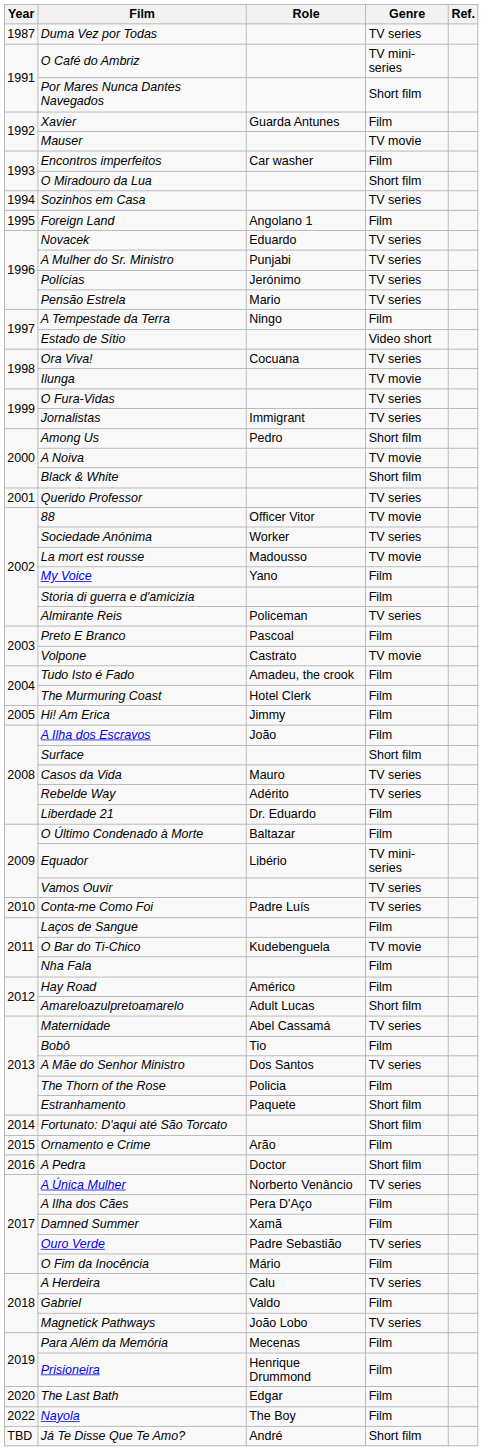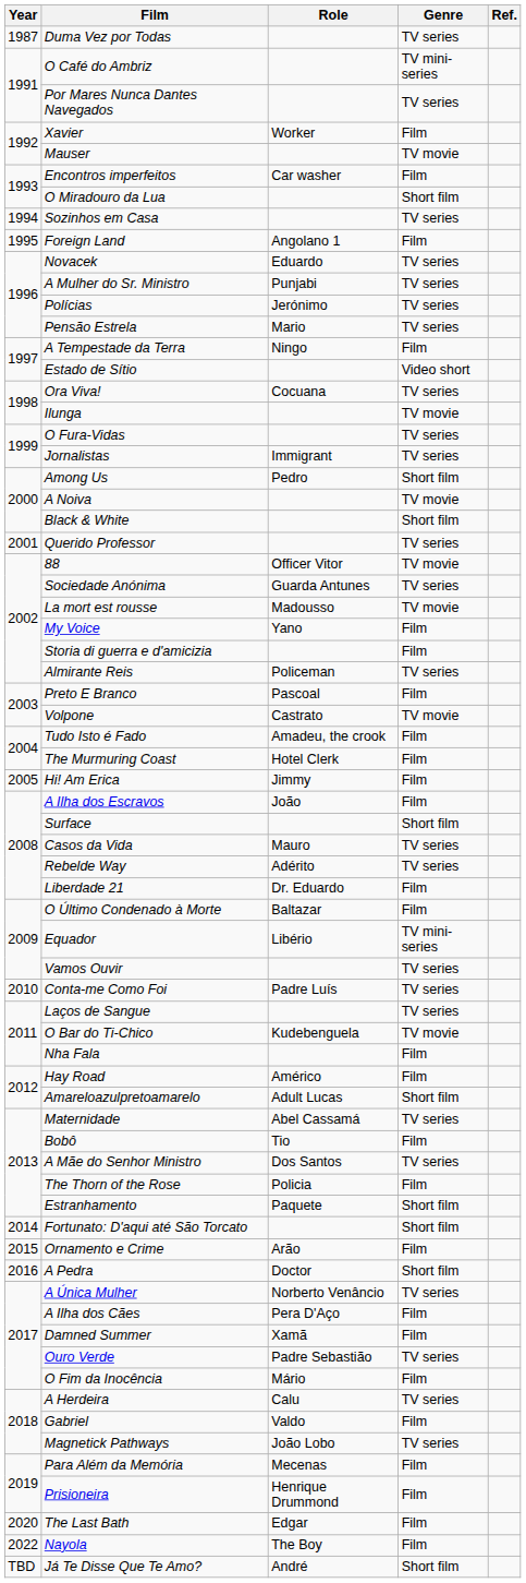 <table class="wikitable">
 <tr>
 <th>Year</th>
 <th>Film</th>
 <th>Role</th>
 <th>Genre</th>
 <th>Ref.</th>
 </tr>
 <tr>
 <td>1987</td>
 <td><em>Duma Vez por Todas</em></td>
 <td></td>
 <td>TV series</td>
 <td></td>
 </tr>
 <tr>
 <td rowspan="2">1991</td>
 <td><em>O Café do Ambriz</em></td>
 <td></td>
 <td>TV mini-series</td>
 <td></td>
 </tr>
 <tr>
 <td><em>Por Mares Nunca Dantes Navegados</em></td>
 <td></td>
-<td>Short film</td>
+<td>TV series</td>
 <td></td>
 </tr>
 <tr>
 <td rowspan="2">1992</td>
 <td><em>Xavier</em></td>
-<td>Guarda Antunes</td>
+<td>Worker</td>
 <td>Film</td>
 <td></td>
 </tr>
 <tr>
 <td><em>Mauser</em></td>
 <td></td>
 <td>TV movie</td>
 <td></td>
 </tr>
 <tr>
 <td rowspan="2">1993</td>
 <td><em>Encontros imperfeitos</em></td>
 <td>Car washer</td>
 <td>Film</td>
 <td></td>
 </tr>
 <tr>
 <td><em>O Miradouro da Lua</em></td>
 <td></td>
 <td>Short film</td>
 <td></td>
 </tr>
 <tr>
 <td>1994</td>
 <td><em>Sozinhos em Casa</em></td>
 <td></td>
 <td>TV series</td>
 <td></td>
 </tr>
 <tr>
 <td>1995</td>
 <td><em>Foreign Land</em></td>
 <td>Angolano 1</td>
 <td>Film</td>
 <td></td>
 </tr>
 <tr>
 <td rowspan="4">1996</td>
 <td><em>Novacek</em></td>
 <td>Eduardo</td>
 <td>TV series</td>
 <td></td>
 </tr>
 <tr>
 <td><em>A Mulher do Sr. Ministro</em></td>
 <td>Punjabi</td>
 <td>TV series</td>
 <td></td>
 </tr>
 <tr>
 <td><em>Polícias</em></td>
 <td>Jerónimo</td>
 <td>TV series</td>
 <td></td>
 </tr>
 <tr>
 <td><em>Pensão Estrela</em></td>
 <td>Mario</td>
 <td>TV series</td>
 <td></td>
 </tr>
 <tr>
 <td rowspan="2">1997</td>
 <td><em>A Tempestade da Terra</em></td>
 <td>Ningo</td>
 <td>Film</td>
 <td></td>
 </tr>
 <tr>
 <td><em>Estado de Sítio</em></td>
 <td></td>
 <td>Video short</td>
 <td></td>
 </tr>
 <tr>
 <td rowspan="2">1998</td>
 <td><em>Ora Viva!</em></td>
 <td>Cocuana</td>
 <td>TV series</td>
 <td></td>
 </tr>
 <tr>
 <td><em>Ilunga</em></td>
 <td></td>
 <td>TV movie</td>
 <td></td>
 </tr>
 <tr>
 <td rowspan="2">1999</td>
 <td><em>O Fura-Vidas</em></td>
 <td></td>
 <td>TV series</td>
 <td></td>
 </tr>
 <tr>
 <td><em>Jornalistas</em></td>
 <td>Immigrant</td>
 <td>TV series</td>
 <td></td>
 </tr>
 <tr>
 <td rowspan="3">2000</td>
 <td><em>Among Us</em></td>
 <td>Pedro</td>
 <td>Short film</td>
 <td></td>
 </tr>
 <tr>
 <td><em>A Noiva</em></td>
 <td></td>
 <td>TV movie</td>
 <td></td>
 </tr>
 <tr>
 <td><em>Black & White</em></td>
 <td></td>
 <td>Short film</td>
 <td></td>
 </tr>
 <tr>
 <td>2001</td>
 <td><em>Querido Professor</em></td>
 <td></td>
 <td>TV series</td>
 <td></td>
 </tr>
 <tr>
 <td rowspan="6">2002</td>
 <td><em>88</em></td>
 <td>Officer Vitor</td>
 <td>TV movie</td>
 <td></td>
 </tr>
 <tr>
 <td><em>Sociedade Anónima</em></td>
-<td>Worker</td>
+<td>Guarda Antunes</td>
 <td>TV series</td>
 <td></td>
 </tr>
 <tr>
 <td><em>La mort est rousse</em></td>
 <td>Madousso</td>
 <td>TV movie</td>
 <td></td>
 </tr>
 <tr>
 <td><em><a href='#'>My Voice</a></em></td>
 <td>Yano</td>
 <td>Film</td>
 <td></td>
 </tr>
 <tr>
 <td><em>Storia di guerra e d'amicizia</em></td>
 <td></td>
 <td>Film</td>
 <td></td>
 </tr>
 <tr>
 <td><em>Almirante Reis</em></td>
 <td>Policeman</td>
 <td>TV series</td>
 <td></td>
 </tr>
 <tr>
 <td rowspan="2">2003</td>
 <td><em>Preto E Branco</em></td>
 <td>Pascoal</td>
 <td>Film</td>
 <td></td>
 </tr>
 <tr>
 <td><em>Volpone</em></td>
 <td>Castrato</td>
 <td>TV movie</td>
 <td></td>
 </tr>
 <tr>
 <td rowspan="2">2004</td>
 <td><em>Tudo Isto é Fado</em></td>
 <td>Amadeu, the crook</td>
 <td>Film</td>
 <td></td>
 </tr>
 <tr>
 <td><em>The Murmuring Coast</em></td>
 <td>Hotel Clerk</td>
 <td>Film</td>
 <td></td>
 </tr>
 <tr>
 <td>2005</td>
 <td><em>Hi! Am Erica</em></td>
 <td>Jimmy</td>
 <td>Film</td>
 <td></td>
 </tr>
 <tr>
 <td rowspan="5">2008</td>
 <td><em><a href='#'>A Ilha dos Escravos</a></em></td>
 <td>João</td>
 <td>Film</td>
 <td></td>
 </tr>
 <tr>
 <td><em>Surface</em></td>
 <td></td>
 <td>Short film</td>
 <td></td>
 </tr>
 <tr>
 <td><em>Casos da Vida</em></td>
 <td>Mauro</td>
 <td>TV series</td>
 <td></td>
 </tr>
 <tr>
 <td><em>Rebelde Way</em></td>
 <td>Adérito</td>
 <td>TV series</td>
 <td></td>
 </tr>
 <tr>
 <td><em>Liberdade 21</em></td>
 <td>Dr. Eduardo</td>
 <td>Film</td>
 <td></td>
 </tr>
 <tr>
 <td rowspan="3">2009</td>
 <td><em>O Último Condenado à Morte</em></td>
 <td>Baltazar</td>
 <td>Film</td>
 <td></td>
 </tr>
 <tr>
 <td><em>Equador</em></td>
 <td>Libério</td>
 <td>TV mini-series</td>
 <td></td>
 </tr>
 <tr>
 <td><em>Vamos Ouvir</em></td>
 <td></td>
 <td>TV series</td>
 <td></td>
 </tr>
 <tr>
 <td>2010</td>
 <td><em>Conta-me Como Foi</em></td>
 <td>Padre Luís</td>
 <td>TV series</td>
 <td></td>
 </tr>
 <tr>
 <td rowspan="3">2011</td>
 <td><em>Laços de Sangue</em></td>
 <td></td>
-<td>Film</td>
+<td>TV series</td>
 <td></td>
 </tr>
 <tr>
 <td><em>O Bar do Ti-Chico</em></td>
 <td>Kudebenguela</td>
 <td>TV movie</td>
 <td></td>
 </tr>
 <tr>
 <td><em>Nha Fala</em></td>
 <td></td>
 <td>Film</td>
 <td></td>
 </tr>
 <tr>
 <td rowspan="2">2012</td>
 <td><em>Hay Road</em></td>
 <td>Américo</td>
 <td>Film</td>
 <td></td>
 </tr>
 <tr>
 <td><em>Amareloazulpretoamarelo</em></td>
 <td>Adult Lucas</td>
 <td>Short film</td>
 <td></td>
 </tr>
 <tr>
 <td rowspan="5">2013</td>
 <td><em>Maternidade</em></td>
 <td>Abel Cassamá</td>
 <td>TV series</td>
 <td></td>
 </tr>
 <tr>
 <td><em>Bobô</em></td>
 <td>Tio</td>
 <td>Film</td>
 <td></td>
 </tr>
 <tr>
 <td><em>A Mãe do Senhor Ministro</em></td>
 <td>Dos Santos</td>
 <td>TV series</td>
 <td></td>
 </tr>
 <tr>
 <td><em>The Thorn of the Rose</em></td>
 <td>Policia</td>
 <td>Film</td>
 <td></td>
 </tr>
 <tr>
 <td><em>Estranhamento</em></td>
 <td>Paquete</td>
 <td>Short film</td>
 <td></td>
 </tr>
 <tr>
 <td>2014</td>
 <td><em>Fortunato: D'aqui até São Torcato</em></td>
 <td></td>
 <td>Short film</td>
 <td></td>
 </tr>
 <tr>
 <td>2015</td>
 <td><em>Ornamento e Crime</em></td>
 <td>Arão</td>
 <td>Film</td>
 <td></td>
 </tr>
 <tr>
 <td>2016</td>
 <td><em>A Pedra</em></td>
 <td>Doctor</td>
 <td>Short film</td>
 <td></td>
 </tr>
 <tr>
 <td rowspan="5">2017</td>
 <td><em><a href='#'>A Única Mulher</a></em></td>
 <td>Norberto Venâncio</td>
 <td>TV series</td>
 <td></td>
 </tr>
 <tr>
 <td><em>A Ilha dos Cães</em></td>
 <td>Pera D'Aço</td>
 <td>Film</td>
 <td></td>
 </tr>
 <tr>
 <td><em>Damned Summer</em></td>
 <td>Xamã</td>
 <td>Film</td>
 <td></td>
 </tr>
 <tr>
 <td><em><a href='#'>Ouro Verde</a></em></td>
 <td>Padre Sebastião</td>
 <td>TV series</td>
 <td></td>
 </tr>
 <tr>
 <td><em>O Fim da Inocência</em></td>
 <td>Mário</td>
 <td>Film</td>
 <td></td>
 </tr>
 <tr>
 <td rowspan="3">2018</td>
 <td><em>A Herdeira</em></td>
 <td>Calu</td>
 <td>TV series</td>
 <td></td>
 </tr>
 <tr>
 <td><em>Gabriel</em></td>
 <td>Valdo</td>
 <td>Film</td>
 <td></td>
 </tr>
 <tr>
 <td><em>Magnetick Pathways</em></td>
 <td>João Lobo</td>
 <td>TV series</td>
 <td></td>
 </tr>
 <tr>
 <td rowspan="2">2019</td>
 <td><em>Para Além da Memória</em></td>
 <td>Mecenas</td>
 <td>Film</td>
 <td></td>
 </tr>
 <tr>
 <td><em><a href='#'>Prisioneira</a></em></td>
 <td>Henrique Drummond</td>
 <td>Film</td>
 <td></td>
 </tr>
 <tr>
 <td>2020</td>
 <td><em>The Last Bath</em></td>
 <td>Edgar</td>
 <td>Film</td>
 <td></td>
 </tr>
 <tr>
 <td>2022</td>
 <td><em><a href='#'>Nayola</a></em></td>
 <td>The Boy</td>
 <td>Film</td>
 <td></td>
 </tr>
 <tr>
 <td>TBD</td>
 <td><em>Já Te Disse Que Te Amo?</em></td>
 <td>André</td>
 <td>Short film</td>
 <td></td>
 </tr>
 </table>
